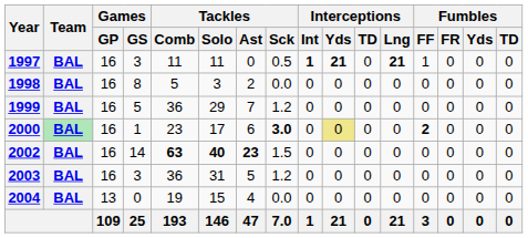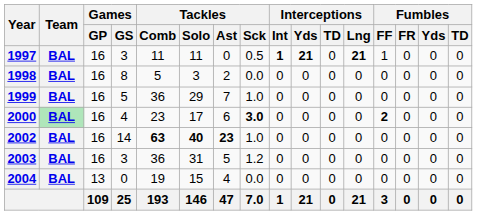 <table class="wikitable" style="text-align:center">
 <tr>
 <th rowspan="2">Year</th>
 <th rowspan="2">Team</th>
 <th colspan="2">Games</th>
 <th colspan="4">Tackles</th>
 <th colspan="4">Interceptions</th>
 <th colspan="4">Fumbles</th>
 </tr>
 <tr>
 <th>GP</th>
 <th>GS</th>
 <th>Comb</th>
 <th>Solo</th>
 <th>Ast</th>
 <th>Sck</th>
 <th>Int</th>
 <th>Yds</th>
 <th>TD</th>
 <th>Lng</th>
 <th>FF</th>
 <th>FR</th>
 <th>Yds</th>
 <th>TD</th>
 </tr>
 <tr>
 <th><a href='#'>1997</a></th>
 <th><a href='#'>BAL</a></th>
 <td>16</td>
 <td>3</td>
 <td>11</td>
 <td>11</td>
 <td>0</td>
 <td>0.5</td>
 <td><strong>1</strong></td>
 <td><strong>21</strong></td>
 <td>0</td>
 <td><strong>21</strong></td>
 <td>1</td>
 <td>0</td>
 <td>0</td>
 <td>0</td>
 </tr>
 <tr>
 <th><a href='#'>1998</a></th>
 <th><a href='#'>BAL</a></th>
 <td>16</td>
 <td>8</td>
 <td>5</td>
 <td>3</td>
 <td>2</td>
 <td>0.0</td>
 <td>0</td>
 <td>0</td>
 <td>0</td>
 <td>0</td>
 <td>0</td>
 <td>0</td>
 <td>0</td>
 <td>0</td>
 </tr>
 <tr>
 <th><a href='#'>1999</a></th>
 <th><a href='#'>BAL</a></th>
 <td>16</td>
 <td>5</td>
 <td>36</td>
 <td>29</td>
 <td>7</td>
-<td>1.2</td>
+<td>1.0</td>
 <td>0</td>
 <td>0</td>
 <td>0</td>
 <td>0</td>
 <td>0</td>
 <td>0</td>
 <td>0</td>
 <td>0</td>
 </tr>
 <tr>
 <th><a href='#'>2000</a></th>
 <th style="background:#afe6ba; width:3em;"><a href='#'>BAL</a></th>
 <td>16</td>
-<td>1</td>
+<td>4</td>
 <td>23</td>
 <td>17</td>
 <td>6</td>
 <td><strong>3.0</strong></td>
 <td>0</td>
-<td style="background: khaki;">0</td>
+<td>0</td>
 <td>0</td>
 <td>0</td>
 <td><strong>2</strong></td>
 <td>0</td>
 <td>0</td>
 <td>0</td>
 </tr>
 <tr>
 <th><a href='#'>2002</a></th>
 <th><a href='#'>BAL</a></th>
 <td>16</td>
 <td>14</td>
 <td><strong>63</strong></td>
 <td><strong>40</strong></td>
 <td><strong>23</strong></td>
-<td>1.5</td>
+<td>1.0</td>
 <td>0</td>
 <td>0</td>
 <td>0</td>
 <td>0</td>
 <td>0</td>
 <td>0</td>
 <td>0</td>
 <td>0</td>
 </tr>
 <tr>
 <th><a href='#'>2003</a></th>
 <th><a href='#'>BAL</a></th>
 <td>16</td>
 <td>3</td>
 <td>36</td>
 <td>31</td>
 <td>5</td>
 <td>1.2</td>
 <td>0</td>
 <td>0</td>
 <td>0</td>
 <td>0</td>
 <td>0</td>
 <td>0</td>
 <td>0</td>
 <td>0</td>
 </tr>
 <tr>
 <th><a href='#'>2004</a></th>
 <th><a href='#'>BAL</a></th>
 <td>13</td>
 <td>0</td>
 <td>19</td>
 <td>15</td>
 <td>4</td>
 <td>0.0</td>
 <td>0</td>
 <td>0</td>
 <td>0</td>
 <td>0</td>
 <td>0</td>
 <td>0</td>
 <td>0</td>
 <td>0</td>
 </tr>
 <tr>
 <th colspan="2"></th>
 <th>109</th>
 <th>25</th>
 <th>193</th>
 <th>146</th>
 <th>47</th>
 <th>7.0</th>
 <th>1</th>
 <th>21</th>
 <th>0</th>
 <th>21</th>
 <th>3</th>
 <th>0</th>
 <th>0</th>
 <th>0</th>
 </tr>
 </table>
